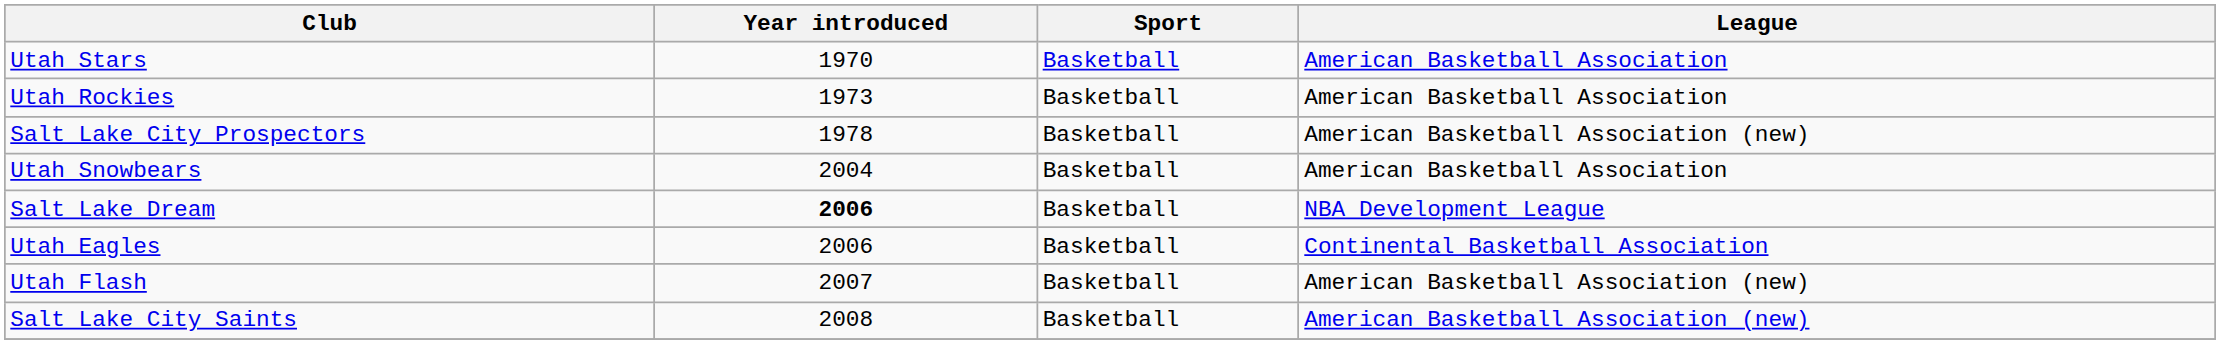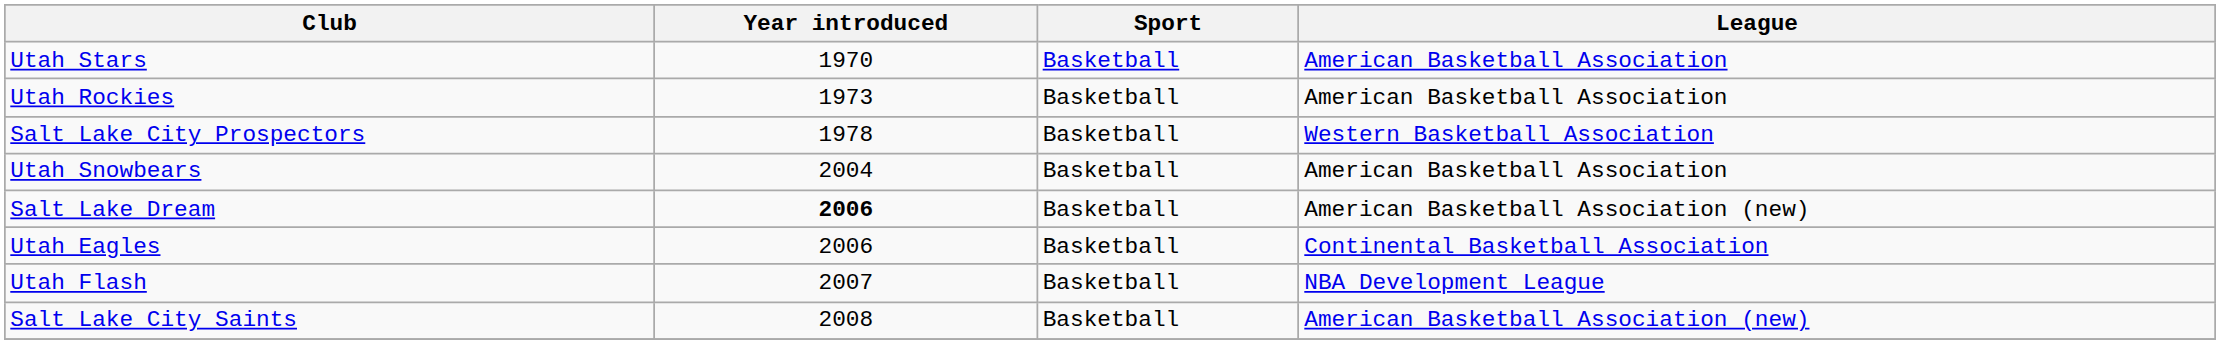 <table class="wikitable sortable" style="width:100%;">
 <tr>
 <th>Club</th>
 <th>Year introduced</th>
 <th>Sport</th>
 <th>League</th>
 </tr>
 <tr>
 <td><a href='#'>Utah Stars</a></td>
 <td align=center>1970</td>
 <td><a href='#'>Basketball</a></td>
 <td><a href='#'>American Basketball Association</a></td>
 </tr>
 <tr>
 <td><a href='#'>Utah Rockies</a></td>
 <td align=center>1973</td>
 <td>Basketball</td>
 <td>American Basketball Association</td>
 </tr>
 <tr>
 <td><a href='#'>Salt Lake City Prospectors</a></td>
 <td align=center>1978</td>
 <td>Basketball</td>
-<td>American Basketball Association (new)</td>
+<td><a href='#'>Western Basketball Association</a></td>
 </tr>
 <tr>
 <td><a href='#'>Utah Snowbears</a></td>
 <td align=center>2004</td>
 <td>Basketball</td>
 <td>American Basketball Association</td>
 </tr>
 <tr>
 <td><a href='#'>Salt Lake Dream</a></td>
 <td align=center><strong>2006</strong></td>
 <td>Basketball</td>
-<td><a href='#'>NBA Development League</a></td>
+<td>American Basketball Association (new)</td>
 </tr>
 <tr>
 <td><a href='#'>Utah Eagles</a></td>
 <td align=center>2006</td>
 <td>Basketball</td>
 <td><a href='#'>Continental Basketball Association</a></td>
 </tr>
 <tr>
 <td><a href='#'>Utah Flash</a></td>
 <td align=center>2007</td>
 <td>Basketball</td>
-<td>American Basketball Association (new)</td>
+<td><a href='#'>NBA Development League</a></td>
 </tr>
 <tr>
 <td><a href='#'>Salt Lake City Saints</a></td>
 <td align=center>2008</td>
 <td>Basketball</td>
 <td><a href='#'>American Basketball Association (new)</a></td>
 </tr>
 <tr>
 </tr>
 </table>
